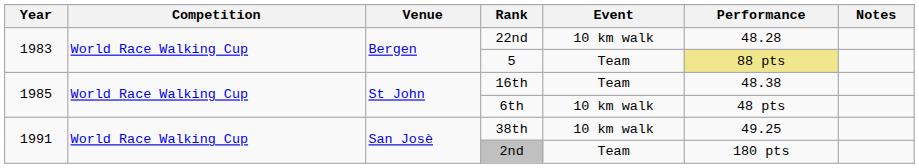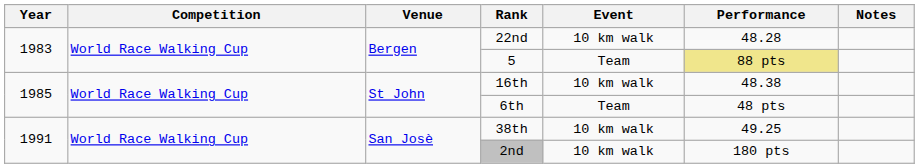 <table class="wikitable" width=50% style="font-size:90%; text-align:center;">
 <tr>
 <th>Year</th>
 <th>Competition</th>
 <th>Venue</th>
 <th>Rank</th>
 <th>Event</th>
 <th>Performance</th>
 <th>Notes</th>
 </tr>
 <tr>
 <td rowspan=2>1983</td>
 <td align=left rowspan=2><a href='#'>World Race Walking Cup</a></td>
 <td align=left rowspan=2> <a href='#'>Bergen</a></td>
 <td>22nd</td>
 <td>10 km walk</td>
 <td>48.28</td>
 <td></td>
 </tr>
 <tr>
 <td>5</td>
 <td>Team</td>
 <td style="background: khaki;">88 pts</td>
 <td></td>
 </tr>
 <tr>
 <td rowspan=2>1985</td>
 <td align=left rowspan=2><a href='#'>World Race Walking Cup</a></td>
 <td align=left rowspan=2> <a href='#'>St John</a></td>
 <td>16th</td>
-<td>Team</td>
+<td>10 km walk</td>
 <td>48.38</td>
 <td></td>
 </tr>
 <tr>
 <td>6th</td>
-<td>10 km walk</td>
+<td>Team</td>
 <td>48 pts</td>
 <td></td>
 </tr>
 <tr>
 <td rowspan=2>1991</td>
 <td align=left rowspan=2><a href='#'>World Race Walking Cup</a></td>
 <td align=left rowspan=2> <a href='#'>San Josè</a></td>
 <td>38th</td>
 <td>10 km walk</td>
 <td>49.25</td>
 <td></td>
 </tr>
 <tr>
 <td bgcolor=silver>2nd</td>
-<td>Team</td>
+<td>10 km walk</td>
 <td>180 pts</td>
 <td></td>
 </tr>
 </table>
